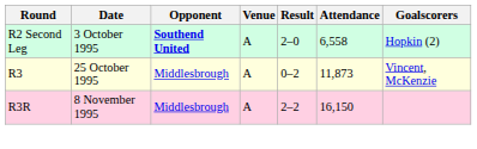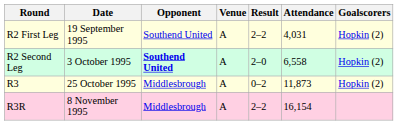 <table class="wikitable">
 <tr>
 <th>Round</th>
 <th>Date</th>
 <th>Opponent</th>
 <th>Venue</th>
 <th>Result</th>
 <th>Attendance</th>
 <th>Goalscorers</th>
+</tr>
+<tr style="background-color: #ffffdd;">
+<td>R2 First Leg</td>
+<td>19 September 1995</td>
+<td><a href='#'>Southend United</a></td>
+<td>A</td>
+<td>2–2</td>
+<td>4,031</td>
+<td><a href='#'>Hopkin</a> (2)</td>
 </tr>
 <tr style="background-color: #d0ffe3;">
 <td>R2 Second Leg</td>
 <td>3 October 1995</td>
 <td><strong><a href='#'>Southend United</a></strong></td>
 <td>A</td>
 <td>2–0</td>
 <td>6,558</td>
 <td><a href='#'>Hopkin</a> (2)</td>
 </tr>
 <tr style="background-color: #ffffdd;">
 <td>R3</td>
 <td>25 October 1995</td>
 <td><a href='#'>Middlesbrough</a></td>
 <td>A</td>
 <td>0–2</td>
 <td>11,873</td>
-<td><a href='#'>Vincent</a>, <a href='#'>McKenzie</a></td>
+<td><a href='#'>Hopkin</a> (2)</td>
 </tr>
 <tr style="background-color: #ffd0e3;">
 <td>R3R</td>
 <td>8 November 1995</td>
 <td><a href='#'>Middlesbrough</a></td>
 <td>A</td>
 <td>2–2</td>
-<td>16,150</td>
+<td>16,154</td>
 <td></td>
 </tr>
 </table>
